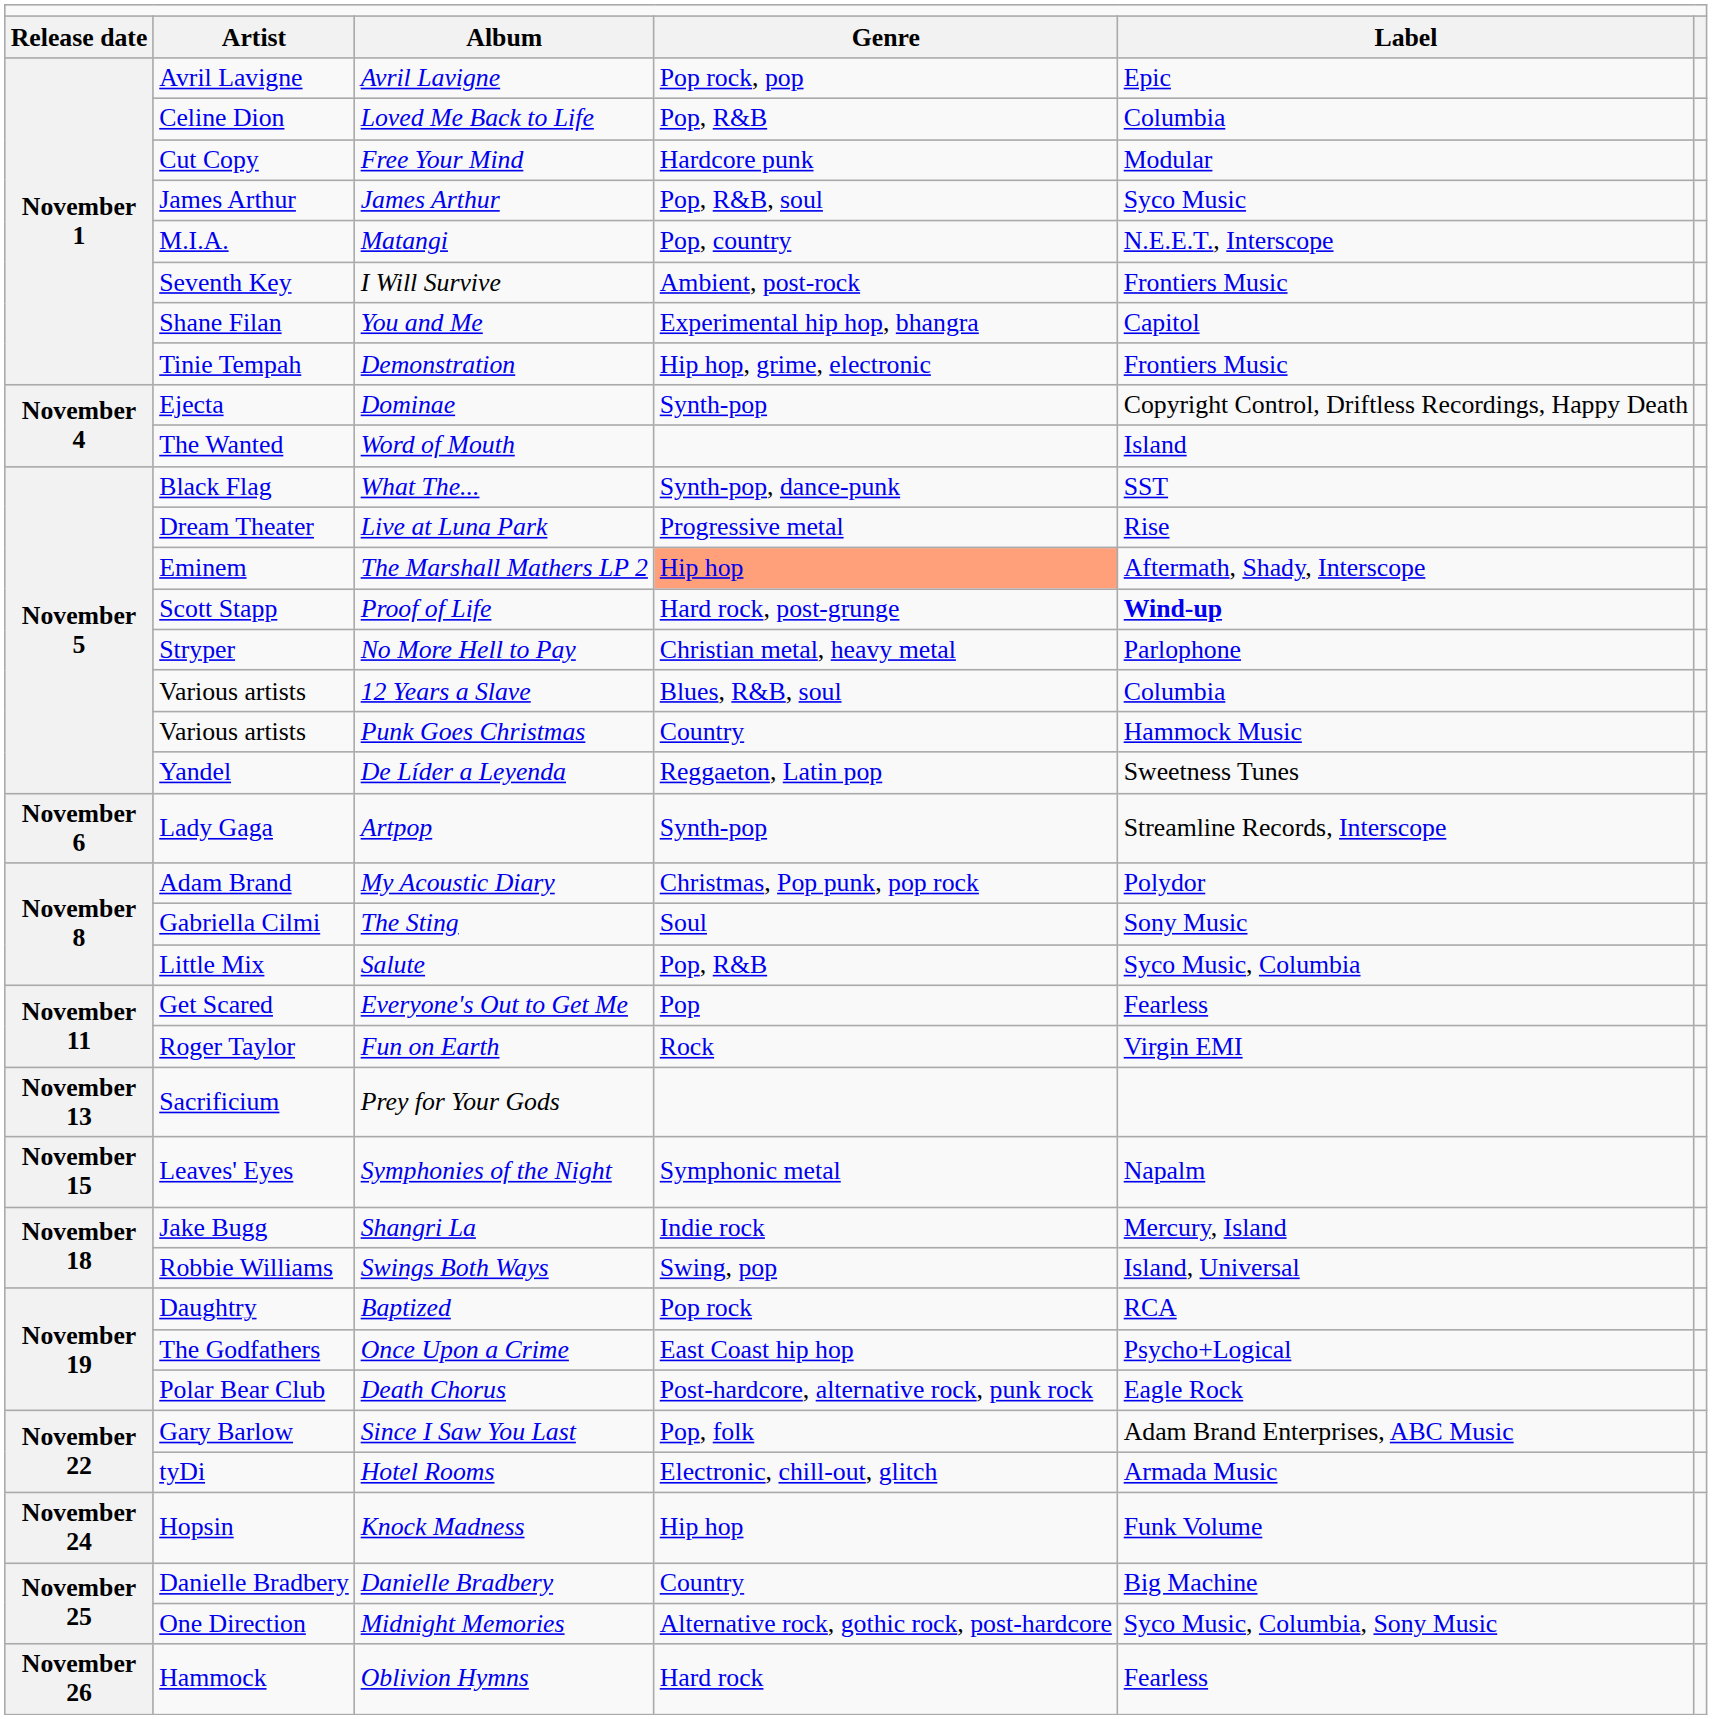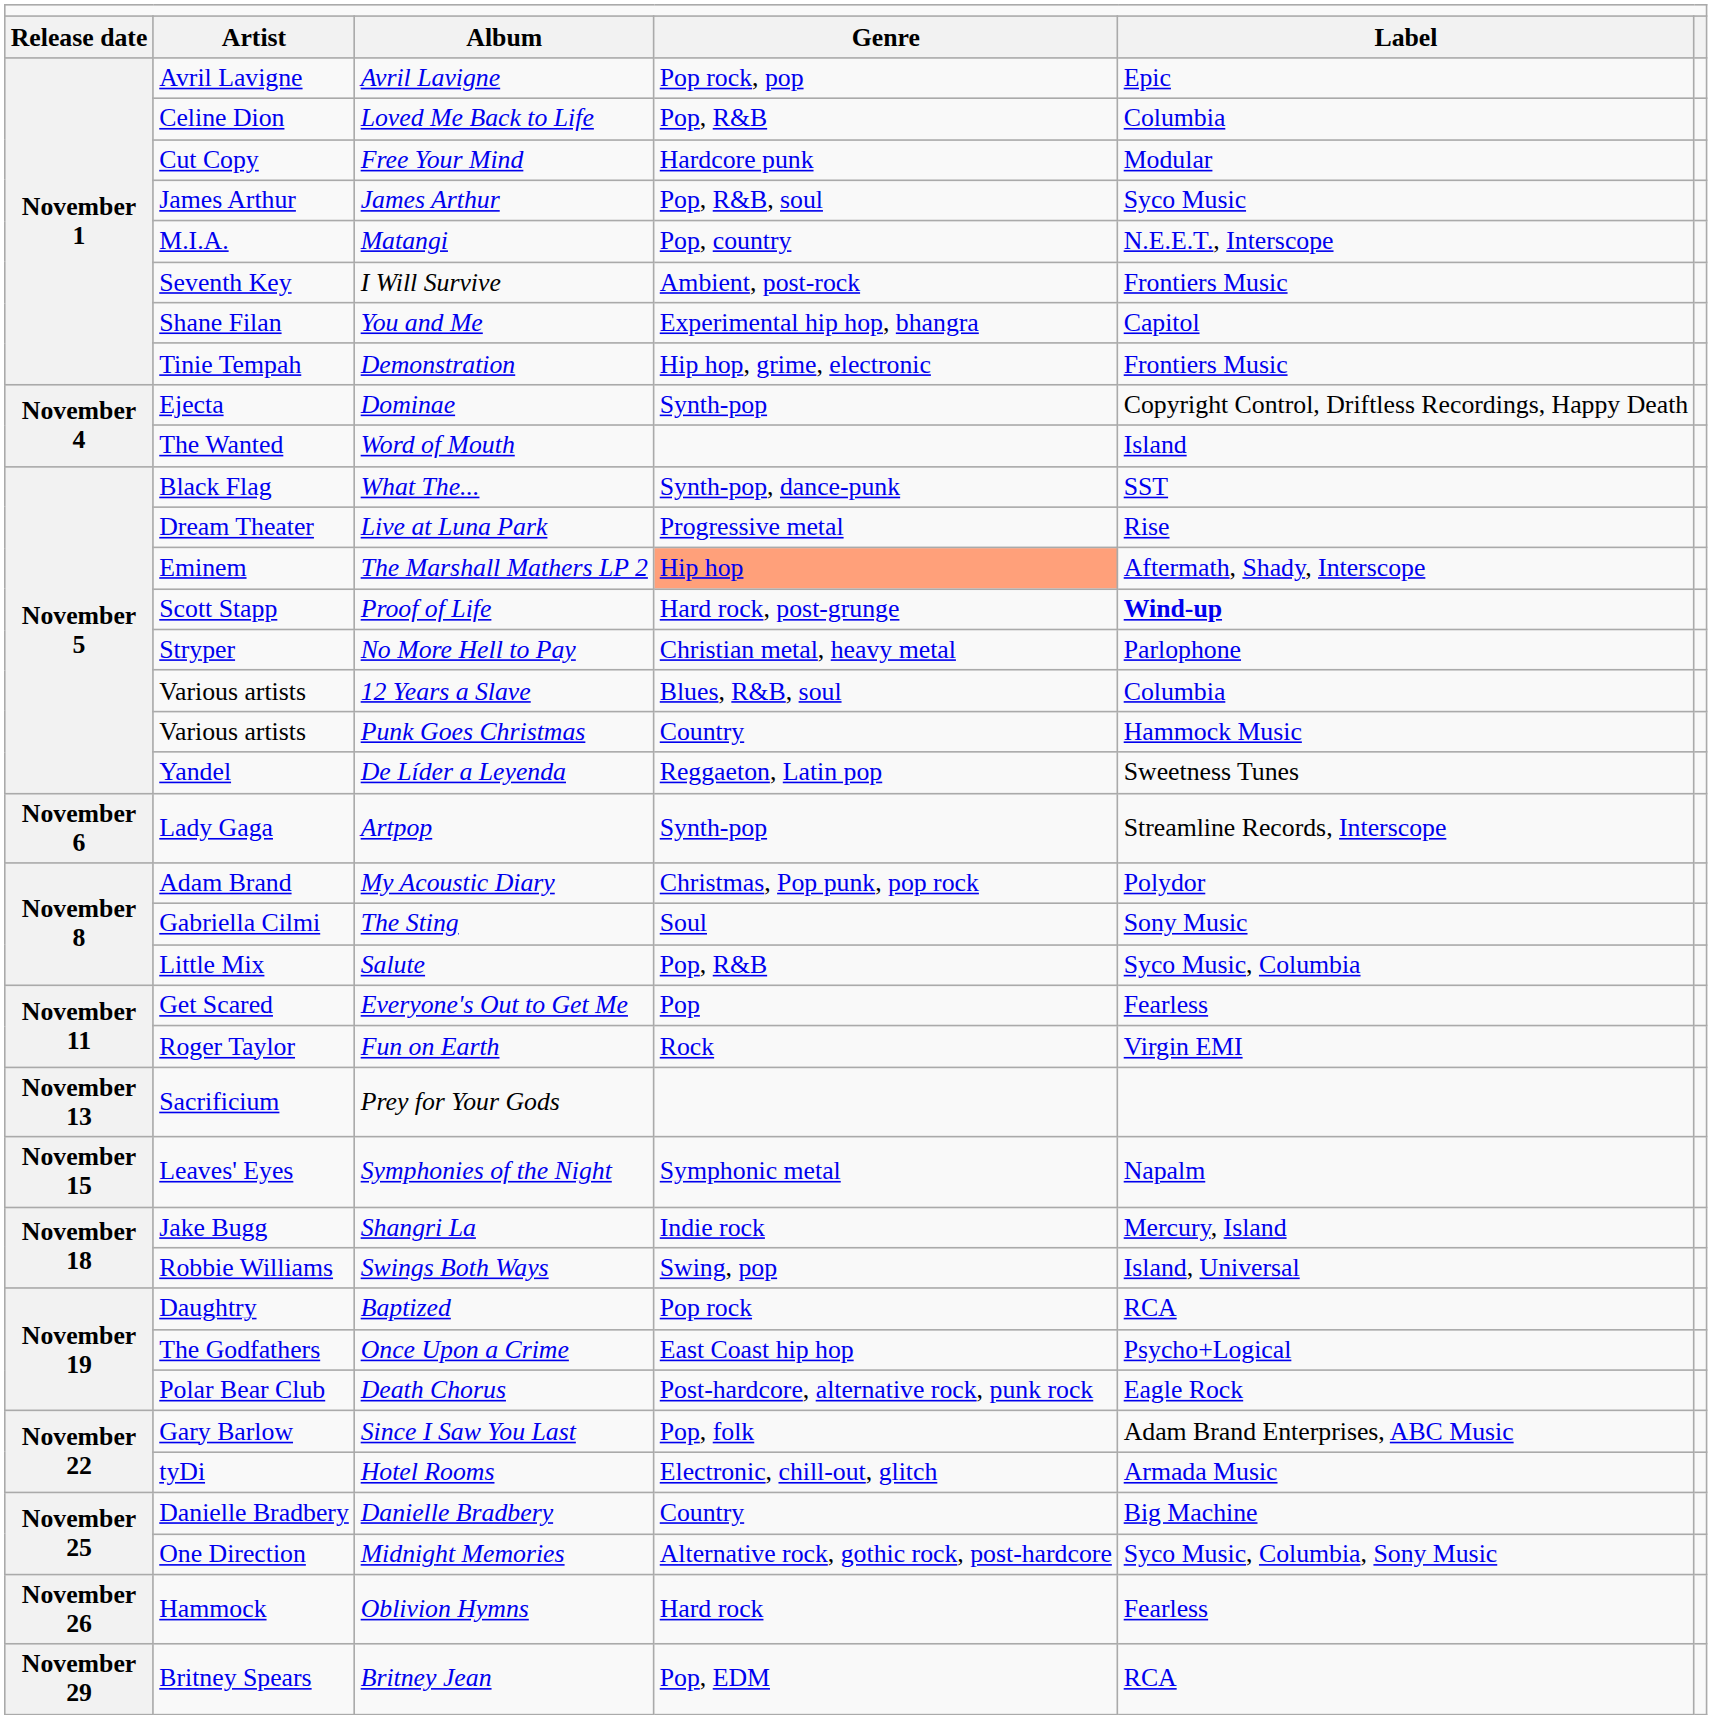 <table class="wikitable plainrowheaders">
 <tr>
 <td colspan="6" style="text-align:center;"></td>
 </tr>
 <tr>
 <th scope="col">Release date</th>
 <th scope="col">Artist</th>
 <th scope="col">Album</th>
 <th scope="col">Genre</th>
 <th scope="col">Label</th>
 <th scope="col"></th>
 </tr>
 <tr>
 <th scope="row" rowspan="8" style="text-align:center;">November<br>1</th>
 <td><a href='#'>Avril Lavigne</a></td>
 <td><em><a href='#'>Avril Lavigne</a></em></td>
 <td><a href='#'>Pop rock</a>, <a href='#'>pop</a></td>
 <td><a href='#'>Epic</a></td>
 <td></td>
 </tr>
 <tr>
 <td><a href='#'>Celine Dion</a></td>
 <td><em><a href='#'>Loved Me Back to Life</a></em></td>
 <td><a href='#'>Pop</a>, <a href='#'>R&B</a></td>
 <td><a href='#'>Columbia</a></td>
 <td></td>
 </tr>
 <tr>
 <td><a href='#'>Cut Copy</a></td>
 <td><em><a href='#'>Free Your Mind</a></em></td>
 <td><a href='#'>Hardcore punk</a></td>
 <td><a href='#'>Modular</a></td>
 <td></td>
 </tr>
 <tr>
 <td><a href='#'>James Arthur</a></td>
 <td><em><a href='#'>James Arthur</a></em></td>
 <td><a href='#'>Pop</a>, <a href='#'>R&B</a>, <a href='#'>soul</a></td>
 <td><a href='#'>Syco Music</a></td>
 <td></td>
 </tr>
 <tr>
 <td><a href='#'>M.I.A.</a></td>
 <td><em><a href='#'>Matangi</a></em></td>
 <td><a href='#'>Pop</a>, <a href='#'>country</a></td>
 <td><a href='#'>N.E.E.T.</a>, <a href='#'>Interscope</a></td>
 <td></td>
 </tr>
 <tr>
 <td><a href='#'>Seventh Key</a></td>
 <td><em>I Will Survive</em></td>
 <td><a href='#'>Ambient</a>, <a href='#'>post-rock</a></td>
 <td><a href='#'>Frontiers Music</a></td>
 <td></td>
 </tr>
 <tr>
 <td><a href='#'>Shane Filan</a></td>
 <td><em><a href='#'>You and Me</a></em></td>
 <td><a href='#'>Experimental hip hop</a>, <a href='#'>bhangra</a></td>
 <td><a href='#'>Capitol</a></td>
 <td></td>
 </tr>
 <tr>
 <td><a href='#'>Tinie Tempah</a></td>
 <td><em><a href='#'>Demonstration</a></em></td>
 <td><a href='#'>Hip hop</a>, <a href='#'>grime</a>, <a href='#'>electronic</a></td>
 <td><a href='#'>Frontiers Music</a></td>
 <td></td>
 </tr>
 <tr>
 <th scope="row" rowspan="2" style="text-align:center;">November<br>4</th>
 <td><a href='#'>Ejecta</a></td>
 <td><em><a href='#'>Dominae</a></em></td>
 <td><a href='#'>Synth-pop</a></td>
 <td>Copyright Control, Driftless Recordings, Happy Death</td>
 <td></td>
 </tr>
 <tr>
 <td><a href='#'>The Wanted</a></td>
 <td><em><a href='#'>Word of Mouth</a></em></td>
 <td></td>
 <td><a href='#'>Island</a></td>
 <td></td>
 </tr>
 <tr>
 <th scope="row" rowspan="8" style="text-align:center;">November<br>5</th>
 <td><a href='#'>Black Flag</a></td>
 <td><em><a href='#'>What The...</a></em></td>
 <td><a href='#'>Synth-pop</a>, <a href='#'>dance-punk</a></td>
 <td><a href='#'>SST</a></td>
 <td></td>
 </tr>
 <tr>
 <td><a href='#'>Dream Theater</a></td>
 <td><em><a href='#'>Live at Luna Park</a></em></td>
 <td><a href='#'>Progressive metal</a></td>
 <td><a href='#'>Rise</a></td>
 <td></td>
 </tr>
 <tr>
 <td><a href='#'>Eminem</a></td>
 <td><em><a href='#'>The Marshall Mathers LP 2</a></em></td>
 <td style="background: lightsalmon;"><a href='#'>Hip hop</a></td>
 <td><a href='#'>Aftermath</a>, <a href='#'>Shady</a>, <a href='#'>Interscope</a></td>
 <td></td>
 </tr>
 <tr>
 <td><a href='#'>Scott Stapp</a></td>
 <td><em><a href='#'>Proof of Life</a></em></td>
 <td><a href='#'>Hard rock</a>, <a href='#'>post-grunge</a></td>
 <td><strong><a href='#'>Wind-up</a></strong></td>
 <td></td>
 </tr>
 <tr>
 <td><a href='#'>Stryper</a></td>
 <td><em><a href='#'>No More Hell to Pay</a></em></td>
 <td><a href='#'>Christian metal</a>, <a href='#'>heavy metal</a></td>
 <td><a href='#'>Parlophone</a></td>
 <td></td>
 </tr>
 <tr>
 <td>Various artists</td>
 <td><em><a href='#'>12 Years a Slave</a></em></td>
 <td><a href='#'>Blues</a>, <a href='#'>R&B</a>, <a href='#'>soul</a></td>
 <td><a href='#'>Columbia</a></td>
 <td></td>
 </tr>
 <tr>
 <td>Various artists</td>
 <td><em><a href='#'>Punk Goes Christmas</a></em></td>
 <td><a href='#'>Country</a></td>
 <td><a href='#'>Hammock Music</a></td>
 <td></td>
 </tr>
 <tr>
 <td><a href='#'>Yandel</a></td>
 <td><em><a href='#'>De Líder a Leyenda</a></em></td>
 <td><a href='#'>Reggaeton</a>, <a href='#'>Latin pop</a></td>
 <td>Sweetness Tunes</td>
 <td></td>
 </tr>
 <tr>
 <th scope="row" style="text-align:center;">November<br>6</th>
 <td><a href='#'>Lady Gaga</a></td>
 <td><em><a href='#'>Artpop</a></em></td>
 <td><a href='#'>Synth-pop</a></td>
 <td>Streamline Records, <a href='#'>Interscope</a></td>
 <td></td>
 </tr>
 <tr>
 <th scope="row" rowspan="3" style="text-align:center;">November<br>8</th>
 <td><a href='#'>Adam Brand</a></td>
 <td><em><a href='#'>My Acoustic Diary</a></em></td>
 <td><a href='#'>Christmas</a>, <a href='#'>Pop punk</a>, <a href='#'>pop rock</a></td>
 <td><a href='#'>Polydor</a></td>
 <td></td>
 </tr>
 <tr>
 <td><a href='#'>Gabriella Cilmi</a></td>
 <td><em><a href='#'>The Sting</a></em></td>
 <td><a href='#'>Soul</a></td>
 <td><a href='#'>Sony Music</a></td>
 <td></td>
 </tr>
 <tr>
 <td><a href='#'>Little Mix</a></td>
 <td><em><a href='#'>Salute</a></em></td>
 <td><a href='#'>Pop</a>, <a href='#'>R&B</a></td>
 <td><a href='#'>Syco Music</a>, <a href='#'>Columbia</a></td>
 <td></td>
 </tr>
 <tr>
 <th scope="row" rowspan="2" style="text-align:center;">November<br>11</th>
 <td><a href='#'>Get Scared</a></td>
 <td><em><a href='#'>Everyone's Out to Get Me</a></em></td>
 <td><a href='#'>Pop</a></td>
 <td><a href='#'>Fearless</a></td>
 <td></td>
 </tr>
 <tr>
 <td><a href='#'>Roger Taylor</a></td>
 <td><em><a href='#'>Fun on Earth</a></em></td>
 <td><a href='#'>Rock</a></td>
 <td><a href='#'>Virgin EMI</a></td>
 <td></td>
 </tr>
 <tr>
 <th scope="row" style="text-align:center;">November<br>13</th>
 <td><a href='#'>Sacrificium</a></td>
 <td><em>Prey for Your Gods</em></td>
 <td></td>
 <td></td>
 <td></td>
 </tr>
 <tr>
 <th scope="row" style="text-align:center;">November<br>15</th>
 <td><a href='#'>Leaves' Eyes</a></td>
 <td><em><a href='#'>Symphonies of the Night</a></em></td>
 <td><a href='#'>Symphonic metal</a></td>
 <td><a href='#'>Napalm</a></td>
 <td></td>
 </tr>
 <tr>
 <th scope="row" rowspan="2" style="text-align:center;">November<br>18</th>
 <td><a href='#'>Jake Bugg</a></td>
 <td><em><a href='#'>Shangri La</a></em></td>
 <td><a href='#'>Indie rock</a></td>
 <td><a href='#'>Mercury</a>, <a href='#'>Island</a></td>
 <td></td>
 </tr>
 <tr>
 <td><a href='#'>Robbie Williams</a></td>
 <td><em><a href='#'>Swings Both Ways</a></em></td>
 <td><a href='#'>Swing</a>, <a href='#'>pop</a></td>
 <td><a href='#'>Island</a>, <a href='#'>Universal</a></td>
 <td></td>
 </tr>
 <tr>
 <th scope="row" rowspan="3" style="text-align:center;">November<br>19</th>
 <td><a href='#'>Daughtry</a></td>
 <td><em><a href='#'>Baptized</a></em></td>
 <td><a href='#'>Pop rock</a></td>
 <td><a href='#'>RCA</a></td>
 <td></td>
 </tr>
 <tr>
 <td><a href='#'>The Godfathers</a></td>
 <td><em><a href='#'>Once Upon a Crime</a></em></td>
 <td><a href='#'>East Coast hip hop</a></td>
 <td><a href='#'>Psycho+Logical</a></td>
 <td></td>
 </tr>
 <tr>
 <td><a href='#'>Polar Bear Club</a></td>
 <td><em><a href='#'>Death Chorus</a></em></td>
 <td><a href='#'>Post-hardcore</a>, <a href='#'>alternative rock</a>, <a href='#'>punk rock</a></td>
 <td><a href='#'>Eagle Rock</a></td>
 <td></td>
 </tr>
 <tr>
 <th scope="row" rowspan="2" style="text-align:center;">November<br>22</th>
 <td><a href='#'>Gary Barlow</a></td>
 <td><em><a href='#'>Since I Saw You Last</a></em></td>
 <td><a href='#'>Pop</a>, <a href='#'>folk</a></td>
 <td>Adam Brand Enterprises, <a href='#'>ABC Music</a></td>
 <td></td>
 </tr>
 <tr>
 <td><a href='#'>tyDi</a></td>
 <td><em><a href='#'>Hotel Rooms</a></em></td>
 <td><a href='#'>Electronic</a>, <a href='#'>chill-out</a>, <a href='#'>glitch</a></td>
 <td><a href='#'>Armada Music</a></td>
 <td></td>
 </tr>
 <tr>
-<th scope="row" style="text-align:center;">November<br>24</th>
-<td><a href='#'>Hopsin</a></td>
-<td><em><a href='#'>Knock Madness</a></em></td>
-<td><a href='#'>Hip hop</a></td>
-<td><a href='#'>Funk Volume</a></td>
-<td></td>
-</tr>
-<tr>
 <th scope="row" rowspan="2" style="text-align:center;">November<br>25</th>
 <td><a href='#'>Danielle Bradbery</a></td>
 <td><em><a href='#'>Danielle Bradbery</a></em></td>
 <td><a href='#'>Country</a></td>
 <td><a href='#'>Big Machine</a></td>
 <td></td>
 </tr>
 <tr>
 <td><a href='#'>One Direction</a></td>
 <td><em><a href='#'>Midnight Memories</a></em></td>
 <td><a href='#'>Alternative rock</a>, <a href='#'>gothic rock</a>, <a href='#'>post-hardcore</a></td>
 <td><a href='#'>Syco Music</a>, <a href='#'>Columbia</a>, <a href='#'>Sony Music</a></td>
 <td></td>
 </tr>
 <tr>
 <th scope="row" style="text-align:center;">November<br>26</th>
 <td><a href='#'>Hammock</a></td>
 <td><em><a href='#'>Oblivion Hymns</a></em></td>
 <td><a href='#'>Hard rock</a></td>
 <td><a href='#'>Fearless</a></td>
 <td></td>
 </tr>
+<tr>
+<th scope="row" style="text-align:center;">November<br>29</th>
+<td><a href='#'>Britney Spears</a></td>
+<td><em><a href='#'>Britney Jean</a></em></td>
+<td><a href='#'>Pop</a>, <a href='#'>EDM</a></td>
+<td><a href='#'>RCA</a></td>
+<td></td>
+</tr>
 </table>
